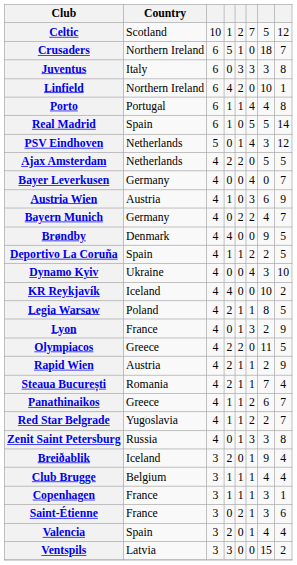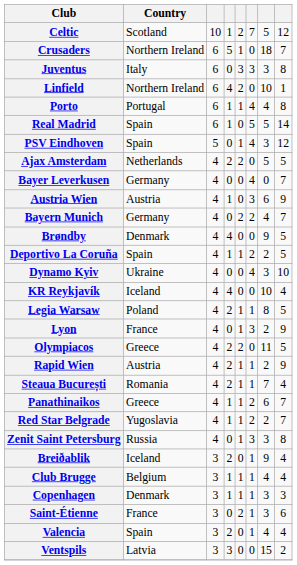 <table class="wikitable plainrowheaders sortable">
 <tr>
 <th>Club</th>
 <th>Country</th>
 <th></th>
 <th></th>
 <th></th>
 <th></th>
 <th></th>
 <th></th>
 </tr>
 <tr>
 <th scope=row><a href='#'>Celtic</a></th>
 <td> Scotland</td>
 <td align=center>10</td>
 <td align=center>1</td>
 <td align=center>2</td>
 <td align=center>7</td>
 <td align=center>5</td>
 <td align=center>12</td>
 </tr>
 <tr>
 <th scope="row"><a href='#'>Crusaders</a></th>
 <td> Northern Ireland</td>
 <td align="center">6</td>
 <td align="center">5</td>
 <td align="center">1</td>
 <td align="center">0</td>
 <td align="center">18</td>
 <td align="center">7</td>
 </tr>
 <tr>
 <th scope=row><a href='#'>Juventus</a></th>
 <td> Italy</td>
 <td align=center>6</td>
 <td align=center>0</td>
 <td align=center>3</td>
 <td align=center>3</td>
 <td align=center>3</td>
 <td align=center>8</td>
 </tr>
 <tr>
 <th scope=row><a href='#'>Linfield</a></th>
 <td> Northern Ireland</td>
 <td align=center>6</td>
 <td align=center>4</td>
 <td align=center>2</td>
 <td align=center>0</td>
 <td align=center>10</td>
 <td align=center>1</td>
 </tr>
 <tr>
 <th scope=row><a href='#'>Porto</a></th>
 <td> Portugal</td>
 <td align=center>6</td>
 <td align=center>1</td>
 <td align=center>1</td>
 <td align=center>4</td>
 <td align=center>4</td>
 <td align=center>8</td>
 </tr>
 <tr>
 <th scope=row><a href='#'>Real Madrid</a></th>
 <td> Spain</td>
 <td align=center>6</td>
 <td align=center>1</td>
 <td align=center>0</td>
 <td align=center>5</td>
 <td align=center>5</td>
 <td align=center>14</td>
 </tr>
 <tr>
 <th scope="row"><a href='#'>PSV Eindhoven</a></th>
-<td> Netherlands</td>
+<td> Spain</td>
 <td align="center">5</td>
 <td align="center">0</td>
 <td align="center">1</td>
 <td align="center">4</td>
 <td align="center">3</td>
 <td align="center">12</td>
 </tr>
 <tr>
 <th scope=row><a href='#'>Ajax Amsterdam</a></th>
 <td> Netherlands</td>
 <td align=center>4</td>
 <td align=center>2</td>
 <td align=center>2</td>
 <td align=center>0</td>
 <td align=center>5</td>
 <td align=center>5</td>
 </tr>
 <tr>
 <th scope=row><a href='#'>Bayer Leverkusen</a></th>
 <td> Germany</td>
 <td align=center>4</td>
 <td align=center>0</td>
 <td align=center>0</td>
 <td align=center>4</td>
 <td align=center>0</td>
 <td align=center>7</td>
 </tr>
 <tr>
 <th scope=row><a href='#'>Austria Wien</a></th>
 <td> Austria</td>
 <td align=center>4</td>
 <td align=center>1</td>
 <td align=center>0</td>
 <td align=center>3</td>
 <td align=center>6</td>
 <td align=center>9</td>
 </tr>
 <tr>
 <th scope=row><a href='#'>Bayern Munich</a></th>
 <td> Germany</td>
 <td align=center>4</td>
 <td align=center>0</td>
 <td align=center>2</td>
 <td align="center">2</td>
 <td align="center">4</td>
 <td align=center>7</td>
 </tr>
 <tr>
 <th scope=row><a href='#'>Brøndby</a></th>
 <td> Denmark</td>
 <td align=center>4</td>
 <td align=center>4</td>
 <td align=center>0</td>
 <td align=center>0</td>
 <td align=center>9</td>
 <td align=center>5</td>
 </tr>
 <tr>
 <th scope=row><a href='#'>Deportivo La Coruña</a></th>
 <td> Spain</td>
 <td align=center>4</td>
 <td align=center>1</td>
 <td align=center>1</td>
 <td align=center>2</td>
 <td align=center>2</td>
 <td align="center">5</td>
 </tr>
 <tr>
 <th scope=row><a href='#'>Dynamo Kyiv</a></th>
 <td> Ukraine</td>
 <td align=center>4</td>
 <td align=center>0</td>
 <td align=center>0</td>
 <td align=center>4</td>
 <td align=center>3</td>
 <td align="center">10</td>
 </tr>
 <tr>
 <th scope=row><a href='#'>KR Reykjavík</a></th>
 <td> Iceland</td>
 <td align=center>4</td>
 <td align=center>4</td>
 <td align=center>0</td>
 <td align=center>0</td>
 <td align=center>10</td>
-<td align=center>2</td>
+<td align=center>4</td>
 </tr>
 <tr>
 <th scope=row><a href='#'>Legia Warsaw</a></th>
 <td> Poland</td>
 <td align=center>4</td>
 <td align=center>2</td>
 <td align=center>1</td>
 <td align=center>1</td>
 <td align=center>8</td>
 <td align=center>5</td>
 </tr>
 <tr>
 <th scope=row><a href='#'>Lyon</a></th>
 <td> France</td>
 <td align=center>4</td>
 <td align=center>0</td>
 <td align=center>1</td>
 <td align=center>3</td>
 <td align=center>2</td>
 <td align=center>9</td>
 </tr>
 <tr>
 <th scope=row><a href='#'>Olympiacos</a></th>
 <td> Greece</td>
 <td align=center>4</td>
 <td align=center>2</td>
 <td align=center>2</td>
 <td align=center>0</td>
 <td align=center>11</td>
 <td align=center>5</td>
 </tr>
 <tr>
 <th scope=row><a href='#'>Rapid Wien</a></th>
 <td> Austria</td>
 <td align=center>4</td>
 <td align=center>2</td>
 <td align=center>1</td>
 <td align=center>1</td>
 <td align=center>2</td>
 <td align=center>9</td>
 </tr>
 <tr>
 <th scope=row><a href='#'>Steaua București</a></th>
 <td> Romania</td>
 <td align=center>4</td>
 <td align=center>2</td>
 <td align=center>1</td>
 <td align=center>1</td>
 <td align=center>7</td>
 <td align=center>4</td>
 </tr>
 <tr>
 <th scope=row><a href='#'>Panathinaikos</a></th>
 <td> Greece</td>
 <td align=center>4</td>
 <td align=center>1</td>
 <td align=center>1</td>
 <td align="center">2</td>
 <td align="center">6</td>
 <td align=center>7</td>
 </tr>
 <tr>
 <th scope=row><a href='#'>Red Star Belgrade</a></th>
 <td> Yugoslavia</td>
 <td align=center>4</td>
 <td align=center>1</td>
 <td align=center>1</td>
 <td align=center>2</td>
 <td align=center>2</td>
 <td align=center>7</td>
 </tr>
 <tr>
 <th scope=row><a href='#'>Zenit Saint Petersburg</a></th>
 <td> Russia</td>
 <td align=center>4</td>
 <td align=center>0</td>
 <td align=center>1</td>
 <td align=center>3</td>
 <td align=center>3</td>
 <td align=center>8</td>
 </tr>
 <tr>
 <th scope=row><a href='#'>Breiðablik</a></th>
 <td> Iceland</td>
 <td align=center>3</td>
 <td align=center>2</td>
 <td align="center">0</td>
 <td align=center>1</td>
 <td align="center">9</td>
 <td align=center>4</td>
 </tr>
 <tr>
 <th scope=row><a href='#'>Club Brugge</a></th>
 <td> Belgium</td>
 <td align=center>3</td>
 <td align=center>1</td>
 <td align=center>1</td>
 <td align=center>1</td>
 <td align=center>4</td>
 <td align=center>4</td>
 </tr>
 <tr>
 <th scope=row><a href='#'>Copenhagen</a></th>
-<td> France</td>
+<td> Denmark</td>
 <td align=center>3</td>
 <td align=center>1</td>
 <td align=center>1</td>
 <td align=center>1</td>
 <td align=center>3</td>
-<td align=center>1</td>
+<td align=center>3</td>
 </tr>
 <tr>
 <th scope=row><a href='#'>Saint-Étienne</a></th>
 <td> France</td>
 <td align=center>3</td>
 <td align=center>0</td>
 <td align=center>2</td>
 <td align=center>1</td>
 <td align=center>3</td>
 <td align=center>6</td>
 </tr>
 <tr>
 <th scope=row><a href='#'>Valencia</a></th>
 <td> Spain</td>
 <td align=center>3</td>
 <td align=center>2</td>
 <td align=center>0</td>
 <td align=center>1</td>
 <td align=center>4</td>
 <td align=center>4</td>
 </tr>
 <tr>
 <th scope=row><a href='#'>Ventspils</a></th>
 <td> Latvia</td>
 <td align=center>3</td>
 <td align=center>3</td>
 <td align=center>0</td>
 <td align=center>0</td>
 <td align=center>15</td>
 <td align=center>2</td>
 </tr>
 <tr>
 </tr>
 </table>
